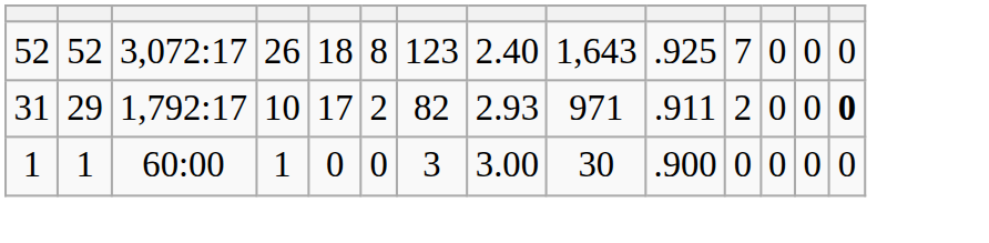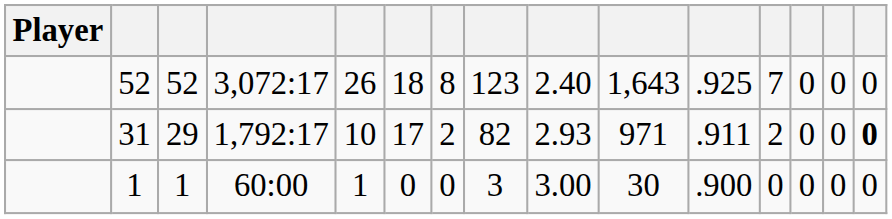 <table class="wikitable sortable" style="text-align:center;">
 <tr>
+<th>Player</th>
 <th></th>
 <th></th>
 <th></th>
 <th></th>
 <th></th>
 <th></th>
 <th></th>
 <th></th>
 <th></th>
 <th></th>
 <th></th>
 <th></th>
 <th></th>
 <th></th>
 </tr>
 <tr>
+<td style="text-align:left;"></td>
 <td>52</td>
 <td>52</td>
 <td>3,072:17</td>
 <td>26</td>
 <td>18</td>
 <td>8</td>
 <td>123</td>
 <td>2.40</td>
 <td>1,643</td>
 <td>.925</td>
 <td>7</td>
 <td>0</td>
 <td>0</td>
 <td>0</td>
 </tr>
 <tr>
+<td style="text-align:left;"></td>
 <td>31</td>
 <td>29</td>
 <td>1,792:17</td>
 <td>10</td>
 <td>17</td>
 <td>2</td>
 <td>82</td>
 <td>2.93</td>
 <td>971</td>
 <td>.911</td>
 <td>2</td>
 <td>0</td>
 <td>0</td>
 <td><strong>0</strong></td>
 </tr>
 <tr>
+<td style="text-align:left;"></td>
 <td>1</td>
 <td>1</td>
 <td>60:00</td>
 <td>1</td>
 <td>0</td>
 <td>0</td>
 <td>3</td>
 <td>3.00</td>
 <td>30</td>
 <td>.900</td>
 <td>0</td>
 <td>0</td>
 <td>0</td>
 <td>0</td>
 </tr>
 </table>
